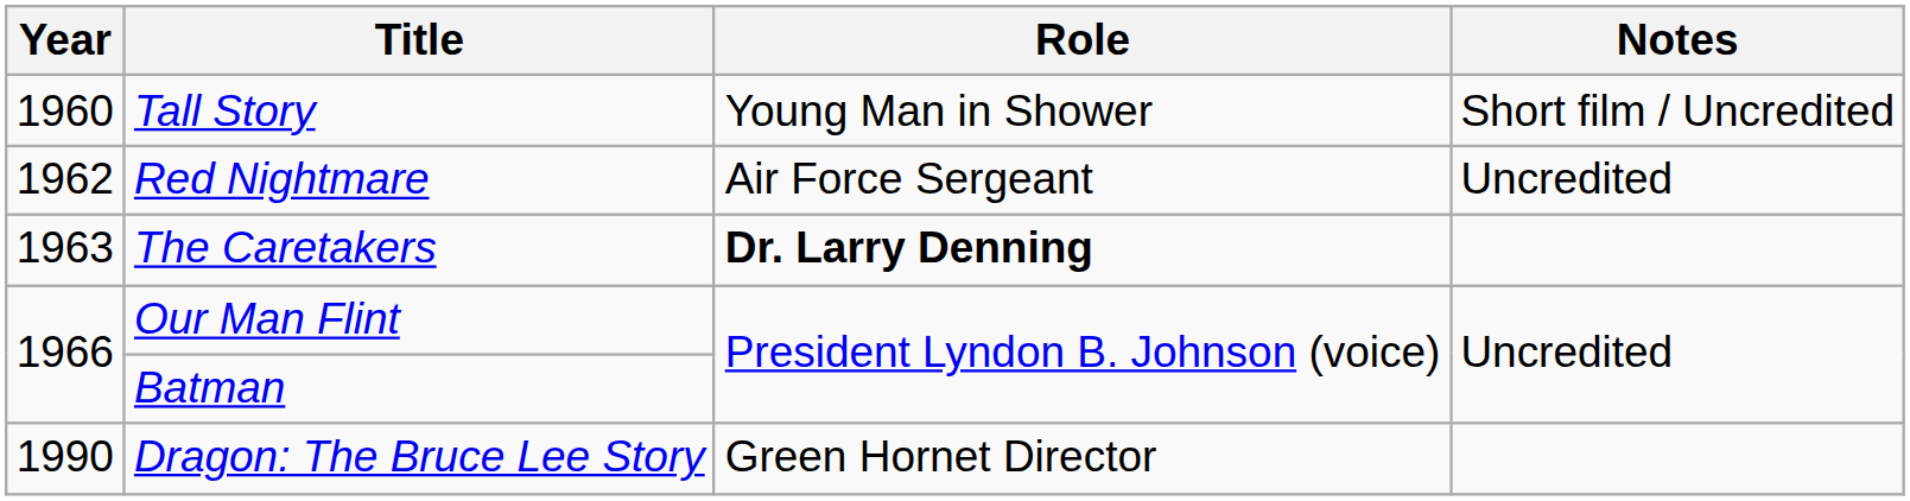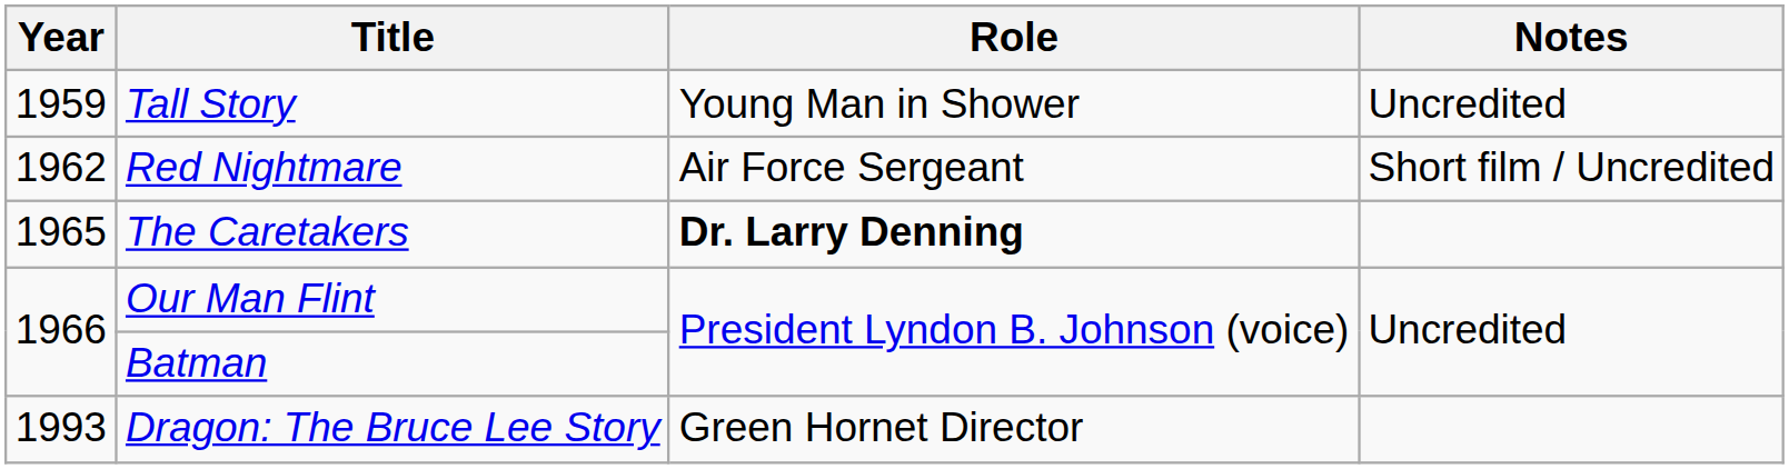 <table class="wikitable sortable">
 <tr>
 <th>Year</th>
 <th>Title</th>
 <th>Role</th>
 <th class="unsortable">Notes</th>
 </tr>
 <tr>
-<td>1960</td>
+<td>1959</td>
 <td><em><a href='#'>Tall Story</a></em></td>
 <td>Young Man in Shower</td>
-<td>Short film / Uncredited</td>
+<td>Uncredited</td>
 </tr>
 <tr>
 <td>1962</td>
 <td><em><a href='#'>Red Nightmare</a></em></td>
 <td>Air Force Sergeant</td>
-<td>Uncredited</td>
+<td>Short film / Uncredited</td>
 </tr>
 <tr>
-<td>1963</td>
+<td>1965</td>
 <td><em><a href='#'>The Caretakers</a></em></td>
 <td><strong>Dr. Larry Denning</strong></td>
 <td></td>
 </tr>
 <tr>
 <td rowspan="2">1966</td>
 <td><em><a href='#'>Our Man Flint</a></em></td>
 <td rowspan="2"><a href='#'>President Lyndon B. Johnson</a> (voice)</td>
 <td rowspan="2">Uncredited</td>
 </tr>
 <tr>
 <td><em><a href='#'>Batman</a></em></td>
 </tr>
 <tr>
-<td>1990</td>
+<td>1993</td>
 <td><em><a href='#'>Dragon: The Bruce Lee Story</a></em></td>
 <td>Green Hornet Director</td>
 <td></td>
 </tr>
 </table>
